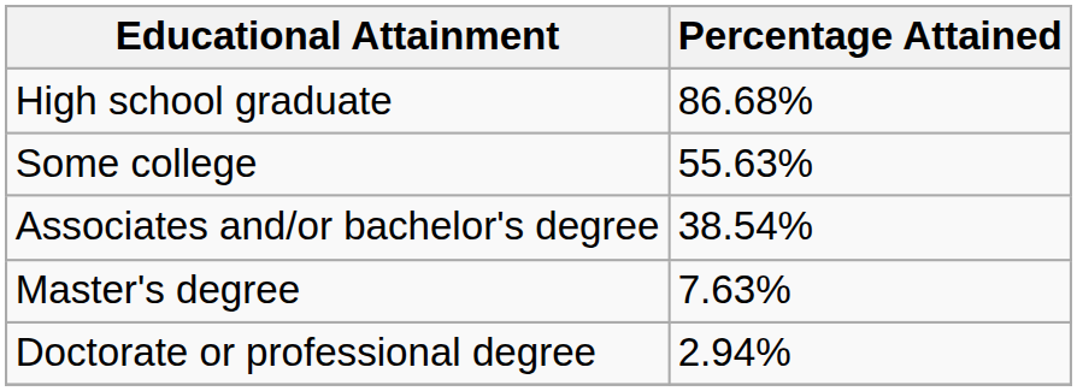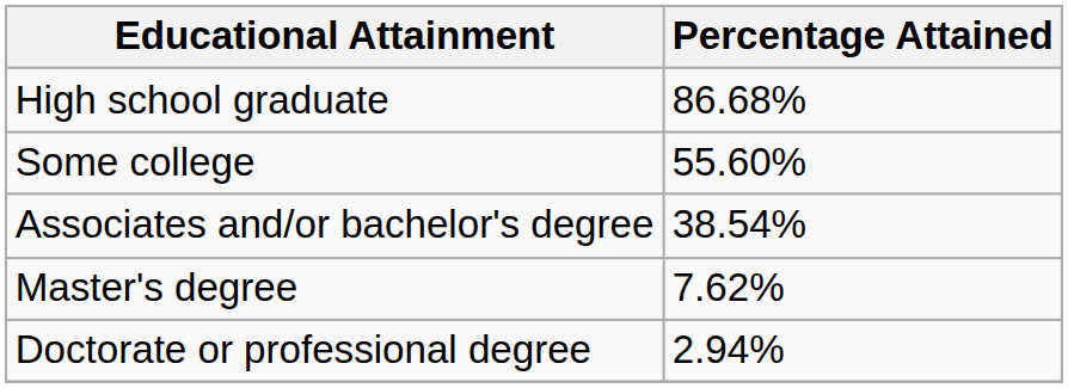 <table class="wikitable sortable">
 <tr>
 <th>Educational Attainment</th>
 <th>Percentage Attained</th>
 </tr>
 <tr>
 <td>High school graduate</td>
 <td>86.68%</td>
 </tr>
 <tr>
 <td>Some college</td>
-<td>55.63%</td>
+<td>55.60%</td>
 </tr>
 <tr>
 <td>Associates and/or bachelor's degree</td>
 <td>38.54%</td>
 </tr>
 <tr>
 <td>Master's degree</td>
-<td>7.63%</td>
+<td>7.62%</td>
 </tr>
 <tr>
 <td>Doctorate or professional degree</td>
 <td>2.94%</td>
 </tr>
 <tr>
 </tr>
 </table>
